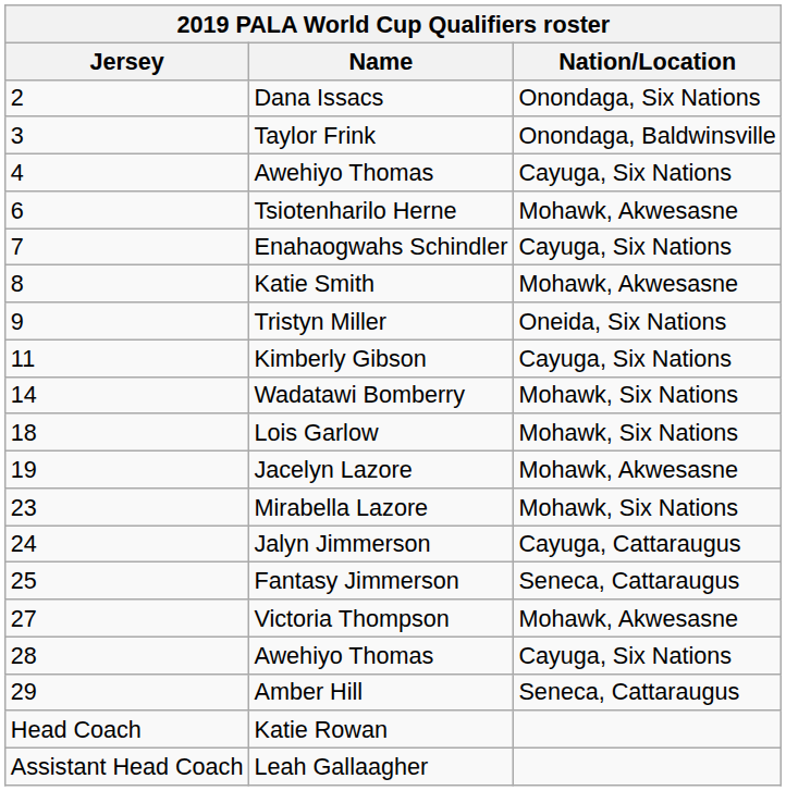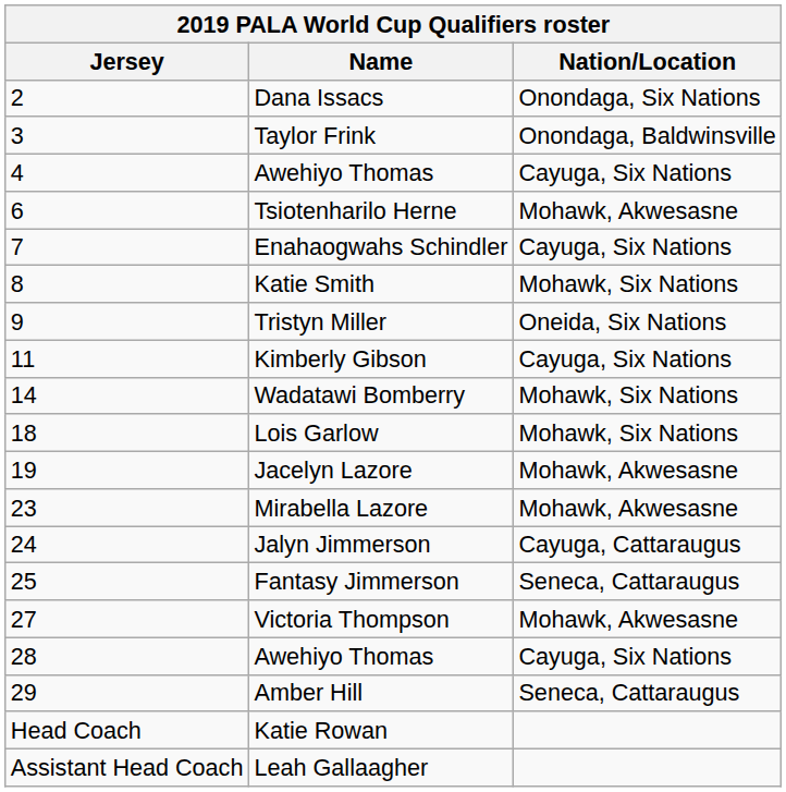 <table class="wikitable collapsible collapsed" style="font-size: 90%">
 <tr>
 <th colspan="5">2019 PALA World Cup Qualifiers roster</th>
 </tr>
 <tr>
 <th>Jersey</th>
 <th>Name</th>
 <th>Nation/Location</th>
 </tr>
 <tr>
 <td>2</td>
 <td>Dana Issacs</td>
 <td>Onondaga, Six Nations</td>
 </tr>
 <tr>
 <td>3</td>
 <td>Taylor Frink</td>
 <td>Onondaga, Baldwinsville</td>
 </tr>
 <tr>
 <td>4</td>
 <td>Awehiyo Thomas</td>
 <td>Cayuga, Six Nations</td>
 </tr>
 <tr>
 <td>6</td>
 <td>Tsiotenharilo Herne</td>
 <td>Mohawk, Akwesasne</td>
 </tr>
 <tr>
 <td>7</td>
 <td>Enahaogwahs Schindler</td>
 <td>Cayuga, Six Nations</td>
 </tr>
 <tr>
 <td>8</td>
 <td>Katie Smith</td>
-<td>Mohawk, Akwesasne</td>
+<td>Mohawk, Six Nations</td>
 </tr>
 <tr>
 <td>9</td>
 <td>Tristyn Miller</td>
 <td>Oneida, Six Nations</td>
 </tr>
 <tr>
 <td>11</td>
 <td>Kimberly Gibson</td>
 <td>Cayuga, Six Nations</td>
 </tr>
 <tr>
 <td>14</td>
 <td>Wadatawi Bomberry</td>
 <td>Mohawk, Six Nations</td>
 </tr>
 <tr>
 <td>18</td>
 <td>Lois Garlow</td>
 <td>Mohawk, Six Nations</td>
 </tr>
 <tr>
 <td>19</td>
 <td>Jacelyn Lazore</td>
 <td>Mohawk, Akwesasne</td>
 </tr>
 <tr>
 <td>23</td>
 <td>Mirabella Lazore</td>
-<td>Mohawk, Six Nations</td>
+<td>Mohawk, Akwesasne</td>
 </tr>
 <tr>
 <td>24</td>
 <td>Jalyn Jimmerson</td>
 <td>Cayuga, Cattaraugus</td>
 </tr>
 <tr>
 <td>25</td>
 <td>Fantasy Jimmerson</td>
 <td>Seneca, Cattaraugus</td>
 </tr>
 <tr>
 <td>27</td>
 <td>Victoria Thompson</td>
 <td>Mohawk, Akwesasne</td>
 </tr>
 <tr>
 <td>28</td>
 <td>Awehiyo Thomas</td>
 <td>Cayuga, Six Nations</td>
 </tr>
 <tr>
 <td>29</td>
 <td>Amber Hill</td>
 <td>Seneca, Cattaraugus</td>
 </tr>
 <tr>
 <td>Head Coach</td>
 <td>Katie Rowan</td>
 <td></td>
 </tr>
 <tr>
 <td>Assistant Head Coach</td>
 <td>Leah Gallaagher</td>
 <td></td>
 </tr>
 </table>
